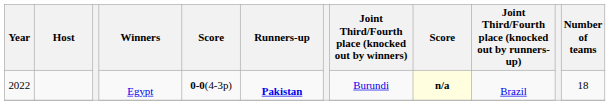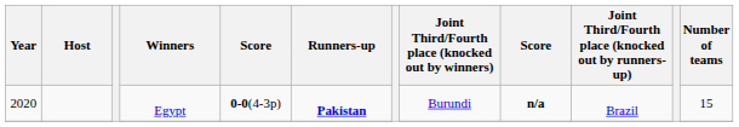 <table class="wikitable" style="text-align:center; width:100%">
 <tr>
 <th width=5%>Year</th>
 <th width=10%>Host</th>
 <th width=1% rowspan=20 bgcolor=ffffff></th>
 <th width=14%>Winners</th>
 <th width=10%>Score</th>
 <th width=14%>Runners-up</th>
 <th width=1% rowspan=20 bgcolor=ffffff></th>
 <th width=14%>Joint Third/Fourth place (knocked out by winners)</th>
 <th width=10%>Score</th>
 <th width=14%>Joint Third/Fourth place (knocked out by runners-up)</th>
 <th width=1% rowspan=20 bgcolor=ffffff></th>
 <th width=4%>Number of teams</th>
 </tr>
 <tr>
-<td>2022</td>
+<td>2020</td>
 <td></td>
 <td> <br><a href='#'>Egypt</a></td>
 <td><strong>0-0</strong>(4-3p)<br></td>
 <td><strong> <br> <a href='#'>Pakistan</a></strong></td>
 <td> <a href='#'>Burundi</a></td>
-<td style="background: lightyellow;"><strong>n/a</strong></td>
+<td><strong>n/a</strong></td>
 <td> <br> <a href='#'>Brazil</a></td>
-<td>18</td>
+<td>15</td>
 </tr>
 <tr>
 </tr>
 </table>
